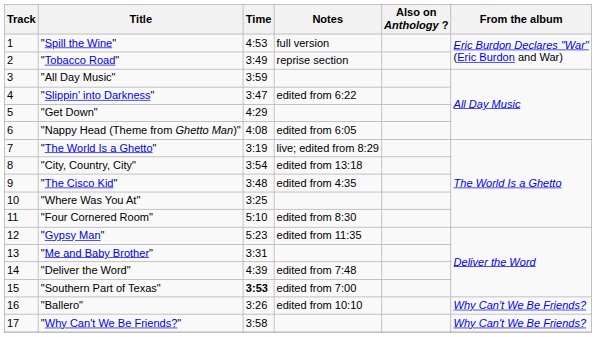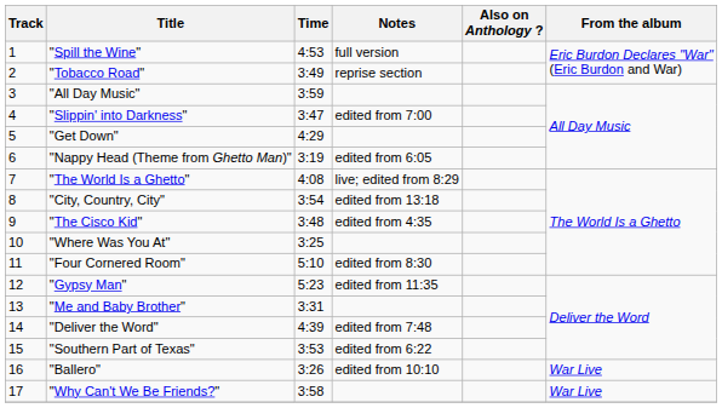 <table class="wikitable">
 <tr>
 <th>Track</th>
 <th>Title</th>
 <th>Time</th>
 <th>Notes</th>
 <th>Also on<br><em>Anthology</em> ?</th>
 <th>From the album</th>
 </tr>
 <tr>
 <td>1</td>
 <td>"<a href='#'>Spill the Wine</a>"</td>
 <td>4:53</td>
 <td>full version</td>
 <td></td>
 <td rowspan=2><em><a href='#'>Eric Burdon Declares "War"</a></em><br>(<a href='#'>Eric Burdon</a> and War)</td>
 </tr>
 <tr>
 <td>2</td>
 <td>"<a href='#'>Tobacco Road</a>"</td>
 <td>3:49</td>
 <td>reprise section</td>
 <td></td>
 </tr>
 <tr>
 <td>3</td>
 <td>"All Day Music"</td>
 <td>3:59</td>
 <td></td>
 <td></td>
 <td rowspan=4><em><a href='#'>All Day Music</a></em></td>
 </tr>
 <tr>
 <td>4</td>
 <td>"<a href='#'>Slippin' into Darkness</a>"</td>
 <td>3:47</td>
-<td>edited from 6:22</td>
+<td>edited from 7:00</td>
 <td></td>
 </tr>
 <tr>
 <td>5</td>
 <td>"Get Down"</td>
 <td>4:29</td>
 <td></td>
 <td></td>
 </tr>
 <tr>
 <td>6</td>
 <td>"Nappy Head (Theme from <em>Ghetto Man</em>)"</td>
-<td>4:08</td>
+<td>3:19</td>
 <td>edited from 6:05</td>
 <td></td>
 </tr>
 <tr>
 <td>7</td>
 <td>"<a href='#'>The World Is a Ghetto</a>"</td>
-<td>3:19</td>
+<td>4:08</td>
 <td>live; edited from 8:29</td>
 <td></td>
 <td rowspan=5><em><a href='#'>The World Is a Ghetto</a></em></td>
 </tr>
 <tr>
 <td>8</td>
 <td>"City, Country, City"</td>
 <td>3:54</td>
 <td>edited from 13:18</td>
 <td></td>
 </tr>
 <tr>
 <td>9</td>
 <td>"<a href='#'>The Cisco Kid</a>"</td>
 <td>3:48</td>
 <td>edited from 4:35</td>
 <td></td>
 </tr>
 <tr>
 <td>10</td>
 <td>"Where Was You At"</td>
 <td>3:25</td>
 <td></td>
 <td></td>
 </tr>
 <tr>
 <td>11</td>
 <td>"Four Cornered Room"</td>
 <td>5:10</td>
 <td>edited from 8:30</td>
 <td></td>
 </tr>
 <tr>
 <td>12</td>
 <td>"<a href='#'>Gypsy Man</a>"</td>
 <td>5:23</td>
 <td>edited from 11:35</td>
 <td></td>
 <td rowspan=4><em><a href='#'>Deliver the Word</a></em></td>
 </tr>
 <tr>
 <td>13</td>
 <td>"<a href='#'>Me and Baby Brother</a>"</td>
 <td>3:31</td>
 <td></td>
 <td></td>
 </tr>
 <tr>
 <td>14</td>
 <td>"Deliver the Word"</td>
 <td>4:39</td>
 <td>edited from 7:48</td>
 <td></td>
 </tr>
 <tr>
 <td>15</td>
 <td>"Southern Part of Texas"</td>
-<td><strong>3:53</strong></td>
-<td>edited from 7:00</td>
+<td>3:53</td>
+<td>edited from 6:22</td>
 <td></td>
 </tr>
 <tr>
 <td>16</td>
 <td>"Ballero"</td>
 <td>3:26</td>
 <td>edited from 10:10</td>
 <td></td>
-<td><em><a href='#'>Why Can't We Be Friends?</a></em></td>
+<td><em><a href='#'>War Live</a></em></td>
 </tr>
 <tr>
 <td>17</td>
 <td>"<a href='#'>Why Can't We Be Friends?</a>"</td>
 <td>3:58</td>
 <td></td>
 <td></td>
-<td><em><a href='#'>Why Can't We Be Friends?</a></em></td>
+<td><em><a href='#'>War Live</a></em></td>
 </tr>
 <tr>
 </tr>
 </table>
